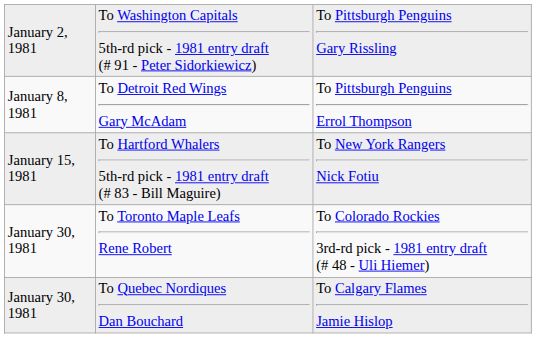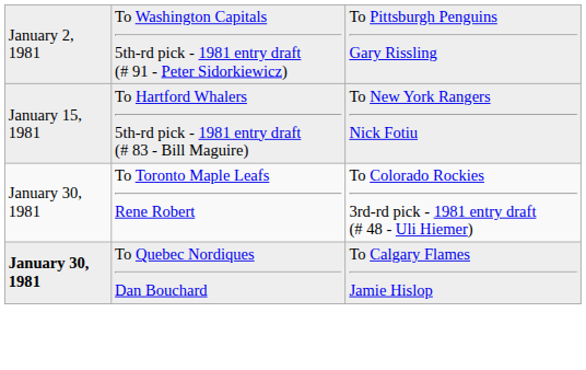 <table class="wikitable" style="border:1px solid #999; width:580px;">
 <tr style="background:#eee;">
 <td>January 2,<br>1981</td>
 <td valign="top">To <a href='#'>Washington Capitals</a><hr>5th-rd pick - <a href='#'>1981 entry draft</a><br>(# 91 - <a href='#'>Peter Sidorkiewicz</a>)</td>
 <td valign="top">To <a href='#'>Pittsburgh Penguins</a><hr><a href='#'>Gary Rissling</a></td>
-</tr>
-<tr>
-<td>January 8,<br>1981</td>
-<td valign="top">To <a href='#'>Detroit Red Wings</a><hr><a href='#'>Gary McAdam</a></td>
-<td valign="top">To <a href='#'>Pittsburgh Penguins</a><hr><a href='#'>Errol Thompson</a></td>
 </tr>
 <tr style="background:#eee;">
 <td>January 15,<br>1981</td>
 <td valign="top">To <a href='#'>Hartford Whalers</a><hr>5th-rd pick - <a href='#'>1981 entry draft</a><br>(# 83 - Bill Maguire)</td>
 <td valign="top">To <a href='#'>New York Rangers</a><hr><a href='#'>Nick Fotiu</a></td>
 </tr>
 <tr>
 <td>January 30,<br>1981</td>
 <td valign="top">To <a href='#'>Toronto Maple Leafs</a><hr><a href='#'>Rene Robert</a></td>
 <td valign="top">To <a href='#'>Colorado Rockies</a><hr>3rd-rd pick - <a href='#'>1981 entry draft</a><br>(# 48 - <a href='#'>Uli Hiemer</a>)</td>
 </tr>
 <tr style="background:#eee;">
-<td>January 30,<br>1981</td>
+<td><strong>January 30,<br>1981</strong></td>
 <td valign="top">To <a href='#'>Quebec Nordiques</a><hr><a href='#'>Dan Bouchard</a></td>
 <td valign="top">To <a href='#'>Calgary Flames</a><hr><a href='#'>Jamie Hislop</a></td>
 </tr>
 </table>
